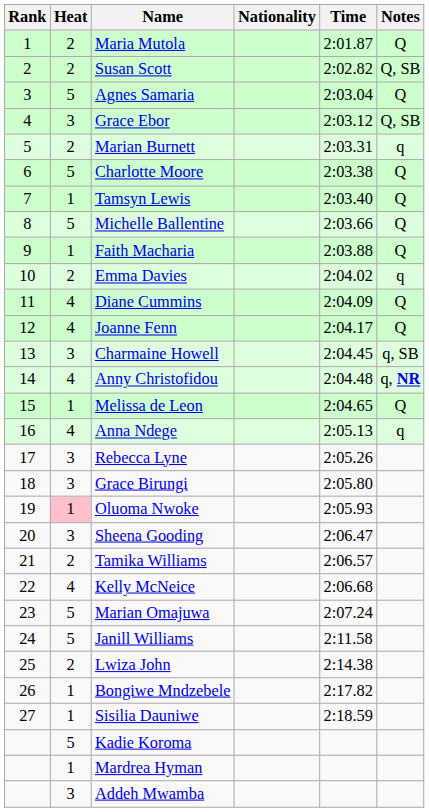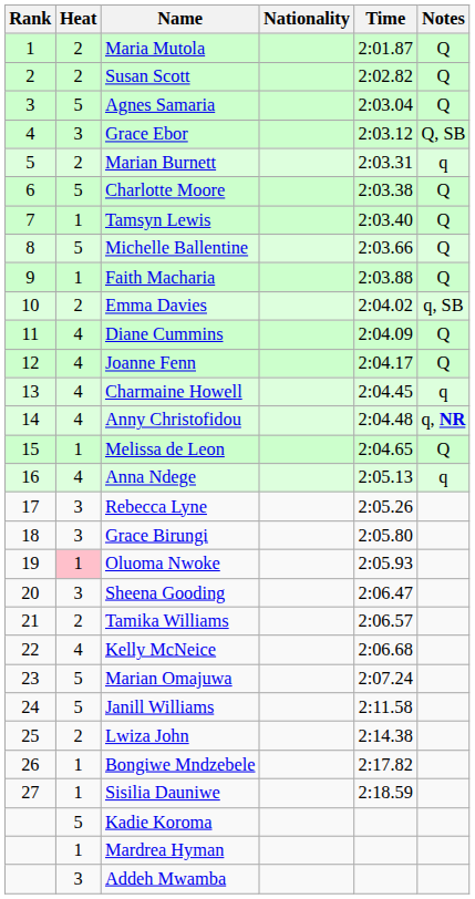 <table class="wikitable sortable" style="text-align:center">
 <tr>
 <th>Rank</th>
 <th>Heat</th>
 <th>Name</th>
 <th>Nationality</th>
 <th>Time</th>
 <th>Notes</th>
 </tr>
 <tr bgcolor=ccffcc>
 <td>1</td>
 <td>2</td>
 <td align=left><a href='#'>Maria Mutola</a></td>
 <td align=left></td>
 <td>2:01.87</td>
 <td>Q</td>
 </tr>
 <tr bgcolor=ccffcc>
 <td>2</td>
 <td>2</td>
 <td align=left><a href='#'>Susan Scott</a></td>
 <td align=left></td>
 <td>2:02.82</td>
-<td>Q, SB</td>
+<td>Q</td>
 </tr>
 <tr bgcolor=ccffcc>
 <td>3</td>
 <td>5</td>
 <td align=left><a href='#'>Agnes Samaria</a></td>
 <td align=left></td>
 <td>2:03.04</td>
 <td>Q</td>
 </tr>
 <tr bgcolor=ccffcc>
 <td>4</td>
 <td>3</td>
 <td align=left><a href='#'>Grace Ebor</a></td>
 <td align=left></td>
 <td>2:03.12</td>
 <td>Q, SB</td>
 </tr>
 <tr bgcolor=ddffdd>
 <td>5</td>
 <td>2</td>
 <td align=left><a href='#'>Marian Burnett</a></td>
 <td align=left></td>
 <td>2:03.31</td>
 <td>q</td>
 </tr>
 <tr bgcolor=ccffcc>
 <td>6</td>
 <td>5</td>
 <td align=left><a href='#'>Charlotte Moore</a></td>
 <td align=left></td>
 <td>2:03.38</td>
 <td>Q</td>
 </tr>
 <tr bgcolor=ccffcc>
 <td>7</td>
 <td>1</td>
 <td align=left><a href='#'>Tamsyn Lewis</a></td>
 <td align=left></td>
 <td>2:03.40</td>
 <td>Q</td>
 </tr>
 <tr bgcolor=ddffdd>
 <td>8</td>
 <td>5</td>
 <td align=left><a href='#'>Michelle Ballentine</a></td>
 <td align=left></td>
 <td>2:03.66</td>
 <td>Q</td>
 </tr>
 <tr bgcolor=ccffcc>
 <td>9</td>
 <td>1</td>
 <td align=left><a href='#'>Faith Macharia</a></td>
 <td align=left></td>
 <td>2:03.88</td>
 <td>Q</td>
 </tr>
 <tr bgcolor=ddffdd>
 <td>10</td>
 <td>2</td>
 <td align=left><a href='#'>Emma Davies</a></td>
 <td align=left></td>
 <td>2:04.02</td>
-<td>q</td>
+<td>q, SB</td>
 </tr>
 <tr bgcolor=ccffcc>
 <td>11</td>
 <td>4</td>
 <td align=left><a href='#'>Diane Cummins</a></td>
 <td align=left></td>
 <td>2:04.09</td>
 <td>Q</td>
 </tr>
 <tr bgcolor=ccffcc>
 <td>12</td>
 <td>4</td>
 <td align=left><a href='#'>Joanne Fenn</a></td>
 <td align=left></td>
 <td>2:04.17</td>
 <td>Q</td>
 </tr>
 <tr bgcolor=ddffdd>
 <td>13</td>
-<td>3</td>
+<td>4</td>
 <td align=left><a href='#'>Charmaine Howell</a></td>
 <td align=left></td>
 <td>2:04.45</td>
-<td>q, SB</td>
+<td>q</td>
 </tr>
 <tr bgcolor=ddffdd>
 <td>14</td>
 <td>4</td>
 <td align=left><a href='#'>Anny Christofidou</a></td>
 <td align=left></td>
 <td>2:04.48</td>
 <td>q, <strong><a href='#'>NR</a></strong></td>
 </tr>
 <tr bgcolor=ccffcc>
 <td>15</td>
 <td>1</td>
 <td align=left><a href='#'>Melissa de Leon</a></td>
 <td align=left></td>
 <td>2:04.65</td>
 <td>Q</td>
 </tr>
 <tr bgcolor=ddffdd>
 <td>16</td>
 <td>4</td>
 <td align=left><a href='#'>Anna Ndege</a></td>
 <td align=left></td>
 <td>2:05.13</td>
 <td>q</td>
 </tr>
 <tr>
 <td>17</td>
 <td>3</td>
 <td align=left><a href='#'>Rebecca Lyne</a></td>
 <td align=left></td>
 <td>2:05.26</td>
 <td></td>
 </tr>
 <tr>
 <td>18</td>
 <td>3</td>
 <td align=left><a href='#'>Grace Birungi</a></td>
 <td align=left></td>
 <td>2:05.80</td>
 <td></td>
 </tr>
 <tr>
 <td>19</td>
 <td style="background: pink;">1</td>
 <td align=left><a href='#'>Oluoma Nwoke</a></td>
 <td align=left></td>
 <td>2:05.93</td>
 <td></td>
 </tr>
 <tr>
 <td>20</td>
 <td>3</td>
 <td align=left><a href='#'>Sheena Gooding</a></td>
 <td align=left></td>
 <td>2:06.47</td>
 <td></td>
 </tr>
 <tr>
 <td>21</td>
 <td>2</td>
 <td align=left><a href='#'>Tamika Williams</a></td>
 <td align=left></td>
 <td>2:06.57</td>
 <td></td>
 </tr>
 <tr>
 <td>22</td>
 <td>4</td>
 <td align=left><a href='#'>Kelly McNeice</a></td>
 <td align=left></td>
 <td>2:06.68</td>
 <td></td>
 </tr>
 <tr>
 <td>23</td>
 <td>5</td>
 <td align=left><a href='#'>Marian Omajuwa</a></td>
 <td align=left></td>
 <td>2:07.24</td>
 <td></td>
 </tr>
 <tr>
 <td>24</td>
 <td>5</td>
 <td align=left><a href='#'>Janill Williams</a></td>
 <td align=left></td>
 <td>2:11.58</td>
 <td></td>
 </tr>
 <tr>
 <td>25</td>
 <td>2</td>
 <td align=left><a href='#'>Lwiza John</a></td>
 <td align=left></td>
 <td>2:14.38</td>
 <td></td>
 </tr>
 <tr>
 <td>26</td>
 <td>1</td>
 <td align=left><a href='#'>Bongiwe Mndzebele</a></td>
 <td align=left></td>
 <td>2:17.82</td>
 <td></td>
 </tr>
 <tr>
 <td>27</td>
 <td>1</td>
 <td align=left><a href='#'>Sisilia Dauniwe</a></td>
 <td align=left></td>
 <td>2:18.59</td>
 <td></td>
 </tr>
 <tr>
 <td></td>
 <td>5</td>
 <td align=left><a href='#'>Kadie Koroma</a></td>
 <td align=left></td>
 <td></td>
 <td></td>
 </tr>
 <tr>
 <td></td>
 <td>1</td>
 <td align=left><a href='#'>Mardrea Hyman</a></td>
 <td align=left></td>
 <td></td>
 <td></td>
 </tr>
 <tr>
 <td></td>
 <td>3</td>
 <td align=left><a href='#'>Addeh Mwamba</a></td>
 <td align=left></td>
 <td></td>
 <td></td>
 </tr>
 </table>
